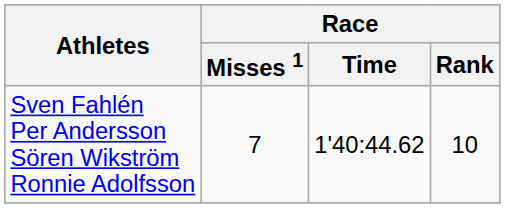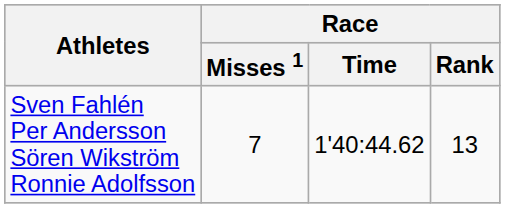 <table class="wikitable" border="1" style="font-size:90%">
 <tr>
 <th rowspan=2>Athletes</th>
 <th colspan=3>Race</th>
 </tr>
 <tr>
 <th>Misses <sup>1</sup></th>
 <th>Time</th>
 <th>Rank</th>
 </tr>
 <tr>
 <td><a href='#'>Sven Fahlén</a><br><a href='#'>Per Andersson</a><br><a href='#'>Sören Wikström</a><br><a href='#'>Ronnie Adolfsson</a></td>
 <td align=center>7</td>
 <td align=center>1'40:44.62</td>
-<td align=center>10</td>
+<td align=center>13</td>
 </tr>
 </table>
